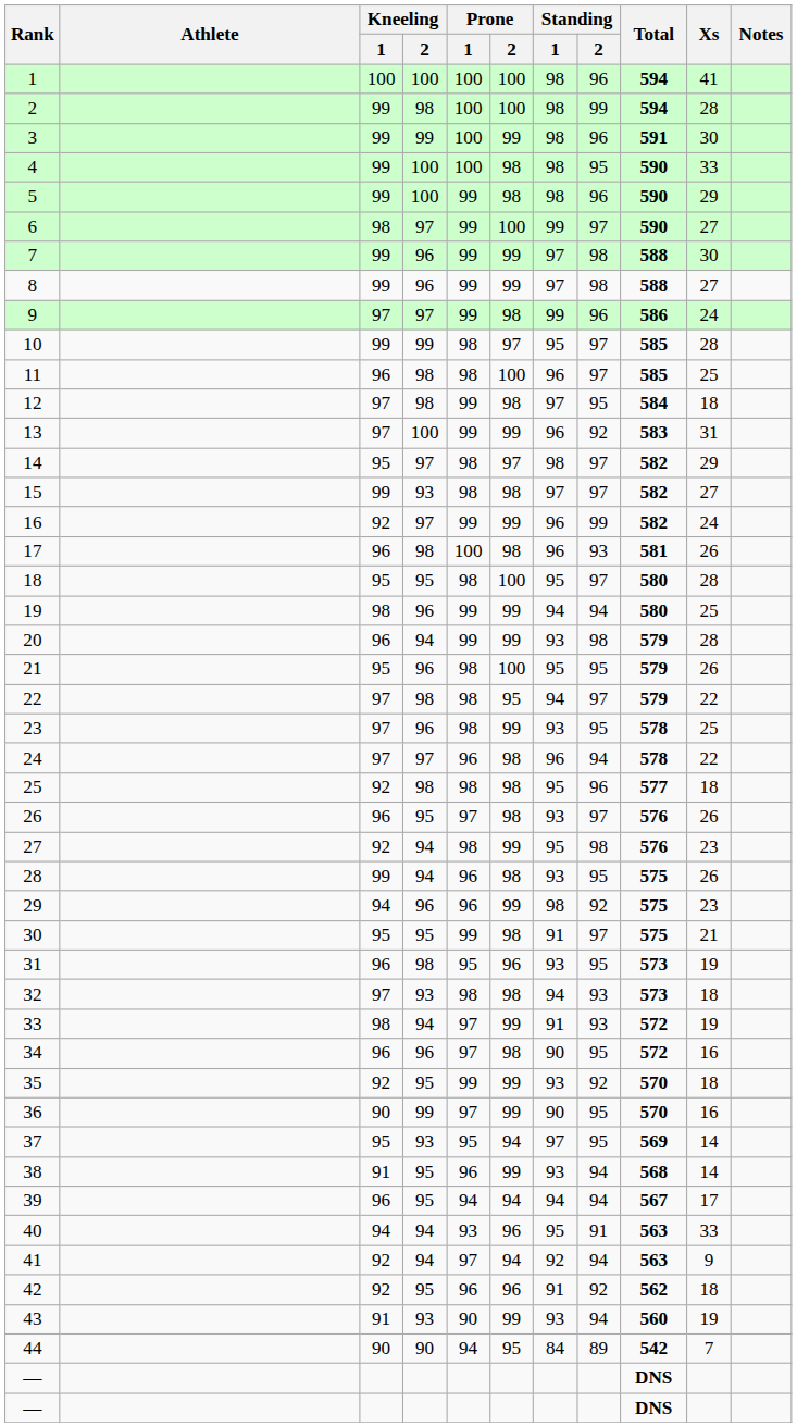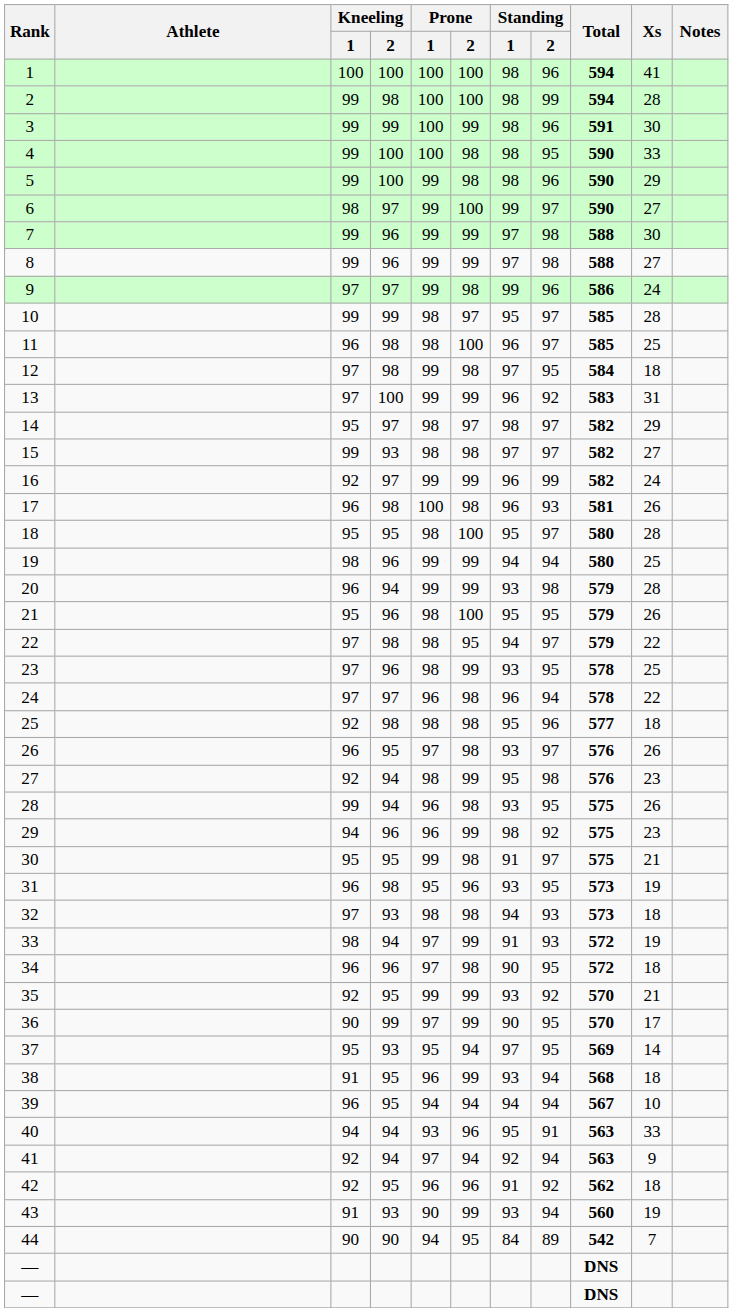 <table class="wikitable" style="text-align:center">
 <tr>
 <th rowspan=2 width=40>Rank</th>
 <th rowspan=2 width=250>Athlete</th>
 <th colspan=2>Kneeling</th>
 <th colspan=2>Prone</th>
 <th colspan=2>Standing</th>
 <th rowspan=2 width=50>Total</th>
 <th rowspan=2 width=30>Xs</th>
 <th rowspan=2 width=45>Notes</th>
 </tr>
 <tr>
 <th width=30>1</th>
 <th width=30>2</th>
 <th width=30>1</th>
 <th width=30>2</th>
 <th width=30>1</th>
 <th width=30>2</th>
 </tr>
 <tr bgcolor=ccffcc>
 <td>1</td>
 <td align=left></td>
 <td>100</td>
 <td>100</td>
 <td>100</td>
 <td>100</td>
 <td>98</td>
 <td>96</td>
 <td><strong>594</strong></td>
 <td>41</td>
 <td></td>
 </tr>
 <tr bgcolor=ccffcc>
 <td>2</td>
 <td align=left></td>
 <td>99</td>
 <td>98</td>
 <td>100</td>
 <td>100</td>
 <td>98</td>
 <td>99</td>
 <td><strong>594</strong></td>
 <td>28</td>
 <td></td>
 </tr>
 <tr bgcolor=ccffcc>
 <td>3</td>
 <td align=left></td>
 <td>99</td>
 <td>99</td>
 <td>100</td>
 <td>99</td>
 <td>98</td>
 <td>96</td>
 <td><strong>591</strong></td>
 <td>30</td>
 <td></td>
 </tr>
 <tr bgcolor=ccffcc>
 <td>4</td>
 <td align=left></td>
 <td>99</td>
 <td>100</td>
 <td>100</td>
 <td>98</td>
 <td>98</td>
 <td>95</td>
 <td><strong>590</strong></td>
 <td>33</td>
 <td></td>
 </tr>
 <tr bgcolor=ccffcc>
 <td>5</td>
 <td align=left></td>
 <td>99</td>
 <td>100</td>
 <td>99</td>
 <td>98</td>
 <td>98</td>
 <td>96</td>
 <td><strong>590</strong></td>
 <td>29</td>
 <td></td>
 </tr>
 <tr bgcolor=ccffcc>
 <td>6</td>
 <td align=left></td>
 <td>98</td>
 <td>97</td>
 <td>99</td>
 <td>100</td>
 <td>99</td>
 <td>97</td>
 <td><strong>590</strong></td>
 <td>27</td>
 <td></td>
 </tr>
 <tr bgcolor=ccffcc>
 <td>7</td>
 <td align=left></td>
 <td>99</td>
 <td>96</td>
 <td>99</td>
 <td>99</td>
 <td>97</td>
 <td>98</td>
 <td><strong>588</strong></td>
 <td>30</td>
 <td></td>
 </tr>
 <tr>
 <td>8</td>
 <td align=left></td>
 <td>99</td>
 <td>96</td>
 <td>99</td>
 <td>99</td>
 <td>97</td>
 <td>98</td>
 <td><strong>588</strong></td>
 <td>27</td>
 <td></td>
 </tr>
 <tr bgcolor=ccffcc>
 <td>9</td>
 <td align=left></td>
 <td>97</td>
 <td>97</td>
 <td>99</td>
 <td>98</td>
 <td>99</td>
 <td>96</td>
 <td><strong>586</strong></td>
 <td>24</td>
 <td></td>
 </tr>
 <tr>
 <td>10</td>
 <td align=left></td>
 <td>99</td>
 <td>99</td>
 <td>98</td>
 <td>97</td>
 <td>95</td>
 <td>97</td>
 <td><strong>585</strong></td>
 <td>28</td>
 <td></td>
 </tr>
 <tr>
 <td>11</td>
 <td align=left></td>
 <td>96</td>
 <td>98</td>
 <td>98</td>
 <td>100</td>
 <td>96</td>
 <td>97</td>
 <td><strong>585</strong></td>
 <td>25</td>
 <td></td>
 </tr>
 <tr>
 <td>12</td>
 <td align=left></td>
 <td>97</td>
 <td>98</td>
 <td>99</td>
 <td>98</td>
 <td>97</td>
 <td>95</td>
 <td><strong>584</strong></td>
 <td>18</td>
 <td></td>
 </tr>
 <tr>
 <td>13</td>
 <td align=left></td>
 <td>97</td>
 <td>100</td>
 <td>99</td>
 <td>99</td>
 <td>96</td>
 <td>92</td>
 <td><strong>583</strong></td>
 <td>31</td>
 <td></td>
 </tr>
 <tr>
 <td>14</td>
 <td align=left></td>
 <td>95</td>
 <td>97</td>
 <td>98</td>
 <td>97</td>
 <td>98</td>
 <td>97</td>
 <td><strong>582</strong></td>
 <td>29</td>
 <td></td>
 </tr>
 <tr>
 <td>15</td>
 <td align=left></td>
 <td>99</td>
 <td>93</td>
 <td>98</td>
 <td>98</td>
 <td>97</td>
 <td>97</td>
 <td><strong>582</strong></td>
 <td>27</td>
 <td></td>
 </tr>
 <tr>
 <td>16</td>
 <td align=left></td>
 <td>92</td>
 <td>97</td>
 <td>99</td>
 <td>99</td>
 <td>96</td>
 <td>99</td>
 <td><strong>582</strong></td>
 <td>24</td>
 <td></td>
 </tr>
 <tr>
 <td>17</td>
 <td align=left></td>
 <td>96</td>
 <td>98</td>
 <td>100</td>
 <td>98</td>
 <td>96</td>
 <td>93</td>
 <td><strong>581</strong></td>
 <td>26</td>
 <td></td>
 </tr>
 <tr>
 <td>18</td>
 <td align=left></td>
 <td>95</td>
 <td>95</td>
 <td>98</td>
 <td>100</td>
 <td>95</td>
 <td>97</td>
 <td><strong>580</strong></td>
 <td>28</td>
 <td></td>
 </tr>
 <tr>
 <td>19</td>
 <td align=left></td>
 <td>98</td>
 <td>96</td>
 <td>99</td>
 <td>99</td>
 <td>94</td>
 <td>94</td>
 <td><strong>580</strong></td>
 <td>25</td>
 <td></td>
 </tr>
 <tr>
 <td>20</td>
 <td align=left></td>
 <td>96</td>
 <td>94</td>
 <td>99</td>
 <td>99</td>
 <td>93</td>
 <td>98</td>
 <td><strong>579</strong></td>
 <td>28</td>
 <td></td>
 </tr>
 <tr>
 <td>21</td>
 <td align=left></td>
 <td>95</td>
 <td>96</td>
 <td>98</td>
 <td>100</td>
 <td>95</td>
 <td>95</td>
 <td><strong>579</strong></td>
 <td>26</td>
 <td></td>
 </tr>
 <tr>
 <td>22</td>
 <td align=left></td>
 <td>97</td>
 <td>98</td>
 <td>98</td>
 <td>95</td>
 <td>94</td>
 <td>97</td>
 <td><strong>579</strong></td>
 <td>22</td>
 <td></td>
 </tr>
 <tr>
 <td>23</td>
 <td align=left></td>
 <td>97</td>
 <td>96</td>
 <td>98</td>
 <td>99</td>
 <td>93</td>
 <td>95</td>
 <td><strong>578</strong></td>
 <td>25</td>
 <td></td>
 </tr>
 <tr>
 <td>24</td>
 <td align=left></td>
 <td>97</td>
 <td>97</td>
 <td>96</td>
 <td>98</td>
 <td>96</td>
 <td>94</td>
 <td><strong>578</strong></td>
 <td>22</td>
 <td></td>
 </tr>
 <tr>
 <td>25</td>
 <td align=left></td>
 <td>92</td>
 <td>98</td>
 <td>98</td>
 <td>98</td>
 <td>95</td>
 <td>96</td>
 <td><strong>577</strong></td>
 <td>18</td>
 <td></td>
 </tr>
 <tr>
 <td>26</td>
 <td align=left></td>
 <td>96</td>
 <td>95</td>
 <td>97</td>
 <td>98</td>
 <td>93</td>
 <td>97</td>
 <td><strong>576</strong></td>
 <td>26</td>
 <td></td>
 </tr>
 <tr>
 <td>27</td>
 <td align=left></td>
 <td>92</td>
 <td>94</td>
 <td>98</td>
 <td>99</td>
 <td>95</td>
 <td>98</td>
 <td><strong>576</strong></td>
 <td>23</td>
 <td></td>
 </tr>
 <tr>
 <td>28</td>
 <td align=left></td>
 <td>99</td>
 <td>94</td>
 <td>96</td>
 <td>98</td>
 <td>93</td>
 <td>95</td>
 <td><strong>575</strong></td>
 <td>26</td>
 <td></td>
 </tr>
 <tr>
 <td>29</td>
 <td align=left></td>
 <td>94</td>
 <td>96</td>
 <td>96</td>
 <td>99</td>
 <td>98</td>
 <td>92</td>
 <td><strong>575</strong></td>
 <td>23</td>
 <td></td>
 </tr>
 <tr>
 <td>30</td>
 <td align=left></td>
 <td>95</td>
 <td>95</td>
 <td>99</td>
 <td>98</td>
 <td>91</td>
 <td>97</td>
 <td><strong>575</strong></td>
 <td>21</td>
 <td></td>
 </tr>
 <tr>
 <td>31</td>
 <td align=left></td>
 <td>96</td>
 <td>98</td>
 <td>95</td>
 <td>96</td>
 <td>93</td>
 <td>95</td>
 <td><strong>573</strong></td>
 <td>19</td>
 <td></td>
 </tr>
 <tr>
 <td>32</td>
 <td align=left></td>
 <td>97</td>
 <td>93</td>
 <td>98</td>
 <td>98</td>
 <td>94</td>
 <td>93</td>
 <td><strong>573</strong></td>
 <td>18</td>
 <td></td>
 </tr>
 <tr>
 <td>33</td>
 <td align=left></td>
 <td>98</td>
 <td>94</td>
 <td>97</td>
 <td>99</td>
 <td>91</td>
 <td>93</td>
 <td><strong>572</strong></td>
 <td>19</td>
 <td></td>
 </tr>
 <tr>
 <td>34</td>
 <td align=left></td>
 <td>96</td>
 <td>96</td>
 <td>97</td>
 <td>98</td>
 <td>90</td>
 <td>95</td>
 <td><strong>572</strong></td>
-<td>16</td>
+<td>18</td>
 <td></td>
 </tr>
 <tr>
 <td>35</td>
 <td align=left></td>
 <td>92</td>
 <td>95</td>
 <td>99</td>
 <td>99</td>
 <td>93</td>
 <td>92</td>
 <td><strong>570</strong></td>
-<td>18</td>
+<td>21</td>
 <td></td>
 </tr>
 <tr>
 <td>36</td>
 <td align=left></td>
 <td>90</td>
 <td>99</td>
 <td>97</td>
 <td>99</td>
 <td>90</td>
 <td>95</td>
 <td><strong>570</strong></td>
-<td>16</td>
+<td>17</td>
 <td></td>
 </tr>
 <tr>
 <td>37</td>
 <td align=left></td>
 <td>95</td>
 <td>93</td>
 <td>95</td>
 <td>94</td>
 <td>97</td>
 <td>95</td>
 <td><strong>569</strong></td>
 <td>14</td>
 <td></td>
 </tr>
 <tr>
 <td>38</td>
 <td align=left></td>
 <td>91</td>
 <td>95</td>
 <td>96</td>
 <td>99</td>
 <td>93</td>
 <td>94</td>
 <td><strong>568</strong></td>
-<td>14</td>
+<td>18</td>
 <td></td>
 </tr>
 <tr>
 <td>39</td>
 <td align=left></td>
 <td>96</td>
 <td>95</td>
 <td>94</td>
 <td>94</td>
 <td>94</td>
 <td>94</td>
 <td><strong>567</strong></td>
-<td>17</td>
+<td>10</td>
 <td></td>
 </tr>
 <tr>
 <td>40</td>
 <td align=left></td>
 <td>94</td>
 <td>94</td>
 <td>93</td>
 <td>96</td>
 <td>95</td>
 <td>91</td>
 <td><strong>563</strong></td>
 <td>33</td>
 <td></td>
 </tr>
 <tr>
 <td>41</td>
 <td align=left></td>
 <td>92</td>
 <td>94</td>
 <td>97</td>
 <td>94</td>
 <td>92</td>
 <td>94</td>
 <td><strong>563</strong></td>
 <td>9</td>
 <td></td>
 </tr>
 <tr>
 <td>42</td>
 <td align=left></td>
 <td>92</td>
 <td>95</td>
 <td>96</td>
 <td>96</td>
 <td>91</td>
 <td>92</td>
 <td><strong>562</strong></td>
 <td>18</td>
 <td></td>
 </tr>
 <tr>
 <td>43</td>
 <td align=left></td>
 <td>91</td>
 <td>93</td>
 <td>90</td>
 <td>99</td>
 <td>93</td>
 <td>94</td>
 <td><strong>560</strong></td>
 <td>19</td>
 <td></td>
 </tr>
 <tr>
 <td>44</td>
 <td align=left></td>
 <td>90</td>
 <td>90</td>
 <td>94</td>
 <td>95</td>
 <td>84</td>
 <td>89</td>
 <td><strong>542</strong></td>
 <td>7</td>
 <td></td>
 </tr>
 <tr>
 <td>—</td>
 <td align=left></td>
 <td></td>
 <td></td>
 <td></td>
 <td></td>
 <td></td>
 <td></td>
 <td><strong>DNS</strong></td>
 <td></td>
 <td></td>
 </tr>
 <tr>
 <td>—</td>
 <td align=left></td>
 <td></td>
 <td></td>
 <td></td>
 <td></td>
 <td></td>
 <td></td>
 <td><strong>DNS</strong></td>
 <td></td>
 <td></td>
 </tr>
 </table>
